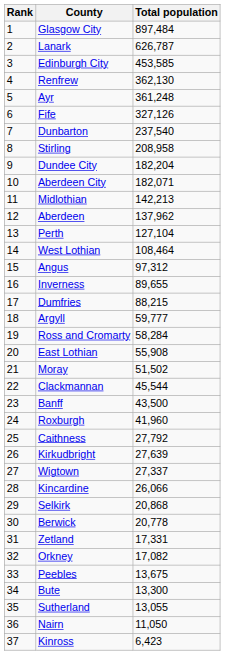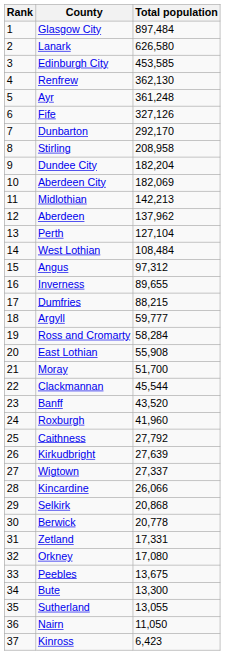 <table class="wikitable">
 <tr>
 <th>Rank</th>
 <th>County</th>
 <th>Total population</th>
 </tr>
 <tr>
 <td>1</td>
 <td><a href='#'>Glasgow City</a></td>
 <td>897,484</td>
 </tr>
 <tr>
 <td>2</td>
 <td><a href='#'>Lanark</a></td>
-<td>626,787</td>
+<td>626,580</td>
 </tr>
 <tr>
 <td>3</td>
 <td><a href='#'>Edinburgh City</a></td>
 <td>453,585</td>
 </tr>
 <tr>
 <td>4</td>
 <td><a href='#'>Renfrew</a></td>
 <td>362,130</td>
 </tr>
 <tr>
 <td>5</td>
 <td><a href='#'>Ayr</a></td>
 <td>361,248</td>
 </tr>
 <tr>
 <td>6</td>
 <td><a href='#'>Fife</a></td>
 <td>327,126</td>
 </tr>
 <tr>
 <td>7</td>
 <td><a href='#'>Dunbarton</a></td>
-<td>237,540</td>
+<td>292,170</td>
 </tr>
 <tr>
 <td>8</td>
 <td><a href='#'>Stirling</a></td>
 <td>208,958</td>
 </tr>
 <tr>
 <td>9</td>
 <td><a href='#'>Dundee City</a></td>
 <td>182,204</td>
 </tr>
 <tr>
 <td>10</td>
 <td><a href='#'>Aberdeen City</a></td>
-<td>182,071</td>
+<td>182,069</td>
 </tr>
 <tr>
 <td>11</td>
 <td><a href='#'>Midlothian</a></td>
 <td>142,213</td>
 </tr>
 <tr>
 <td>12</td>
 <td><a href='#'>Aberdeen</a></td>
 <td>137,962</td>
 </tr>
 <tr>
 <td>13</td>
 <td><a href='#'>Perth</a></td>
 <td>127,104</td>
 </tr>
 <tr>
 <td>14</td>
 <td><a href='#'>West Lothian</a></td>
-<td>108,464</td>
+<td>108,484</td>
 </tr>
 <tr>
 <td>15</td>
 <td><a href='#'>Angus</a></td>
 <td>97,312</td>
 </tr>
 <tr>
 <td>16</td>
 <td><a href='#'>Inverness</a></td>
 <td>89,655</td>
 </tr>
 <tr>
 <td>17</td>
 <td><a href='#'>Dumfries</a></td>
 <td>88,215</td>
 </tr>
 <tr>
 <td>18</td>
 <td><a href='#'>Argyll</a></td>
 <td>59,777</td>
 </tr>
 <tr>
 <td>19</td>
 <td><a href='#'>Ross and Cromarty</a></td>
 <td>58,284</td>
 </tr>
 <tr>
 <td>20</td>
 <td><a href='#'>East Lothian</a></td>
 <td>55,908</td>
 </tr>
 <tr>
 <td>21</td>
 <td><a href='#'>Moray</a></td>
-<td>51,502</td>
+<td>51,700</td>
 </tr>
 <tr>
 <td>22</td>
 <td><a href='#'>Clackmannan</a></td>
 <td>45,544</td>
 </tr>
 <tr>
 <td>23</td>
 <td><a href='#'>Banff</a></td>
-<td>43,500</td>
+<td>43,520</td>
 </tr>
 <tr>
 <td>24</td>
 <td><a href='#'>Roxburgh</a></td>
 <td>41,960</td>
 </tr>
 <tr>
 <td>25</td>
 <td><a href='#'>Caithness</a></td>
 <td>27,792</td>
 </tr>
 <tr>
 <td>26</td>
 <td><a href='#'>Kirkudbright</a></td>
 <td>27,639</td>
 </tr>
 <tr>
 <td>27</td>
 <td><a href='#'>Wigtown</a></td>
 <td>27,337</td>
 </tr>
 <tr>
 <td>28</td>
 <td><a href='#'>Kincardine</a></td>
 <td>26,066</td>
 </tr>
 <tr>
 <td>29</td>
 <td><a href='#'>Selkirk</a></td>
 <td>20,868</td>
 </tr>
 <tr>
 <td>30</td>
 <td><a href='#'>Berwick</a></td>
 <td>20,778</td>
 </tr>
 <tr>
 <td>31</td>
 <td><a href='#'>Zetland</a></td>
 <td>17,331</td>
 </tr>
 <tr>
 <td>32</td>
 <td><a href='#'>Orkney</a></td>
-<td>17,082</td>
+<td>17,080</td>
 </tr>
 <tr>
 <td>33</td>
 <td><a href='#'>Peebles</a></td>
 <td>13,675</td>
 </tr>
 <tr>
 <td>34</td>
 <td><a href='#'>Bute</a></td>
 <td>13,300</td>
 </tr>
 <tr>
 <td>35</td>
 <td><a href='#'>Sutherland</a></td>
 <td>13,055</td>
 </tr>
 <tr>
 <td>36</td>
 <td><a href='#'>Nairn</a></td>
 <td>11,050</td>
 </tr>
 <tr>
 <td>37</td>
 <td><a href='#'>Kinross</a></td>
 <td>6,423</td>
 </tr>
 </table>
